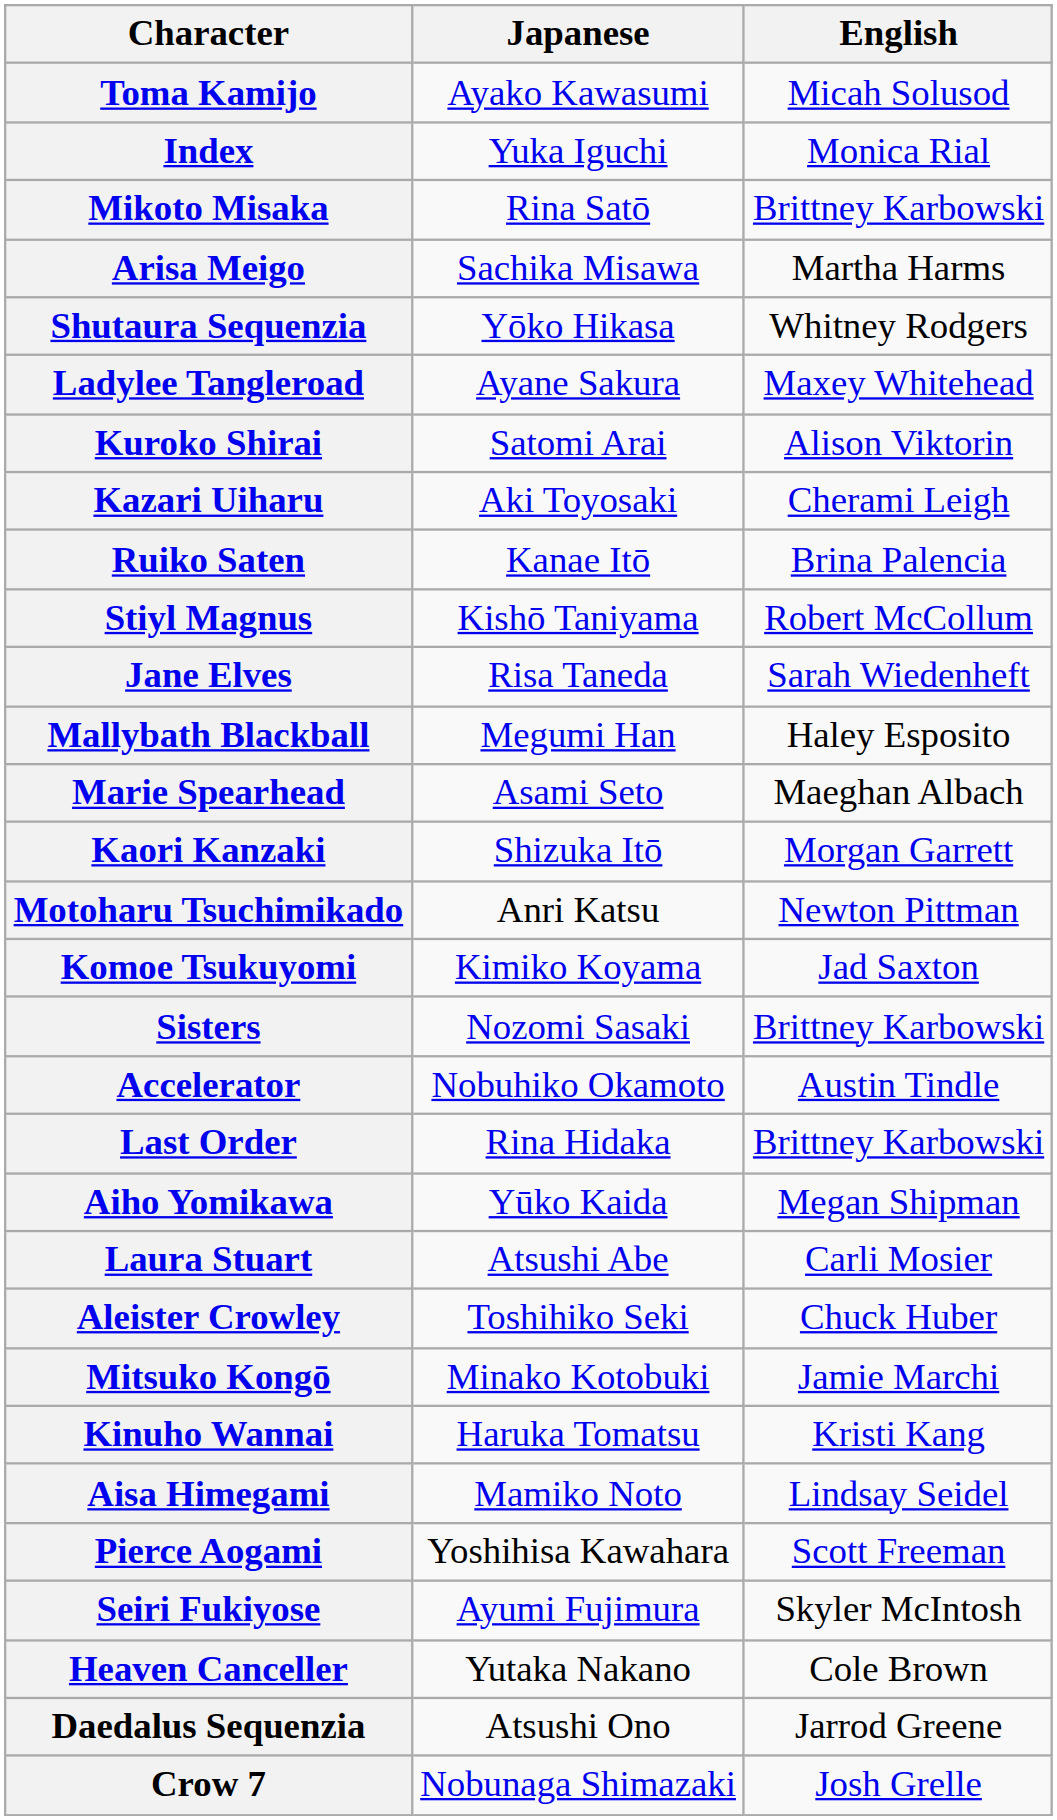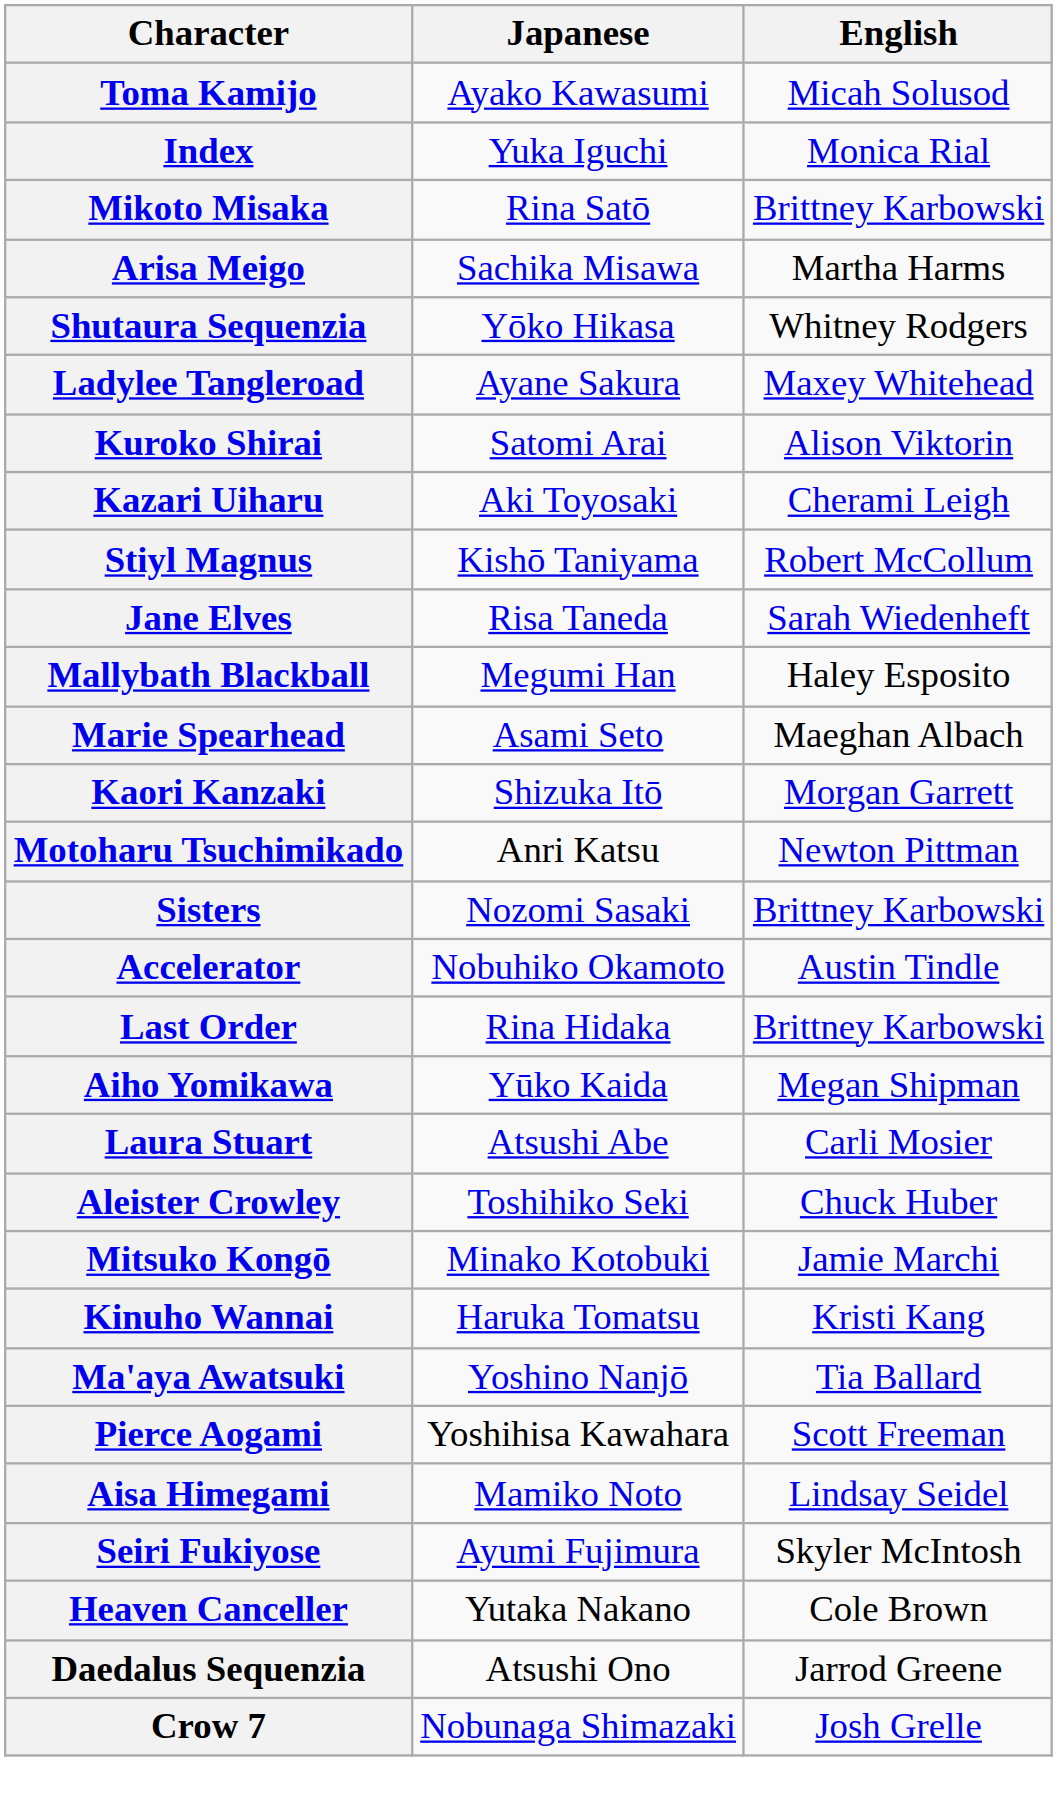 <table class="wikitable" style="text-align:center;">
 <tr>
 <th>Character</th>
 <th>Japanese</th>
 <th>English</th>
 </tr>
 <tr>
 <th><a href='#'>Toma Kamijo</a></th>
 <td><a href='#'>Ayako Kawasumi</a></td>
 <td><a href='#'>Micah Solusod</a></td>
 </tr>
 <tr>
 <th><a href='#'>Index</a></th>
 <td><a href='#'>Yuka Iguchi</a></td>
 <td><a href='#'>Monica Rial</a></td>
 </tr>
 <tr>
 <th><a href='#'>Mikoto Misaka</a></th>
 <td><a href='#'>Rina Satō</a></td>
 <td><a href='#'>Brittney Karbowski</a></td>
 </tr>
 <tr>
 <th><a href='#'>Arisa Meigo</a></th>
 <td><a href='#'>Sachika Misawa</a></td>
 <td>Martha Harms</td>
 </tr>
 <tr>
 <th><a href='#'>Shutaura Sequenzia</a></th>
 <td><a href='#'>Yōko Hikasa</a></td>
 <td>Whitney Rodgers</td>
 </tr>
 <tr>
 <th><a href='#'>Ladylee Tangleroad</a></th>
 <td><a href='#'>Ayane Sakura</a></td>
 <td><a href='#'>Maxey Whitehead</a></td>
 </tr>
 <tr>
 <th><a href='#'>Kuroko Shirai</a></th>
 <td><a href='#'>Satomi Arai</a></td>
 <td><a href='#'>Alison Viktorin</a></td>
 </tr>
 <tr>
 <th><a href='#'>Kazari Uiharu</a></th>
 <td><a href='#'>Aki Toyosaki</a></td>
 <td><a href='#'>Cherami Leigh</a></td>
 </tr>
 <tr>
-<th><a href='#'>Ruiko Saten</a></th>
-<td><a href='#'>Kanae Itō</a></td>
-<td><a href='#'>Brina Palencia</a></td>
-</tr>
-<tr>
 <th><a href='#'>Stiyl Magnus</a></th>
 <td><a href='#'>Kishō Taniyama</a></td>
 <td><a href='#'>Robert McCollum</a></td>
 </tr>
 <tr>
 <th><a href='#'>Jane Elves</a></th>
 <td><a href='#'>Risa Taneda</a></td>
 <td><a href='#'>Sarah Wiedenheft</a></td>
 </tr>
 <tr>
 <th><a href='#'>Mallybath Blackball</a></th>
 <td><a href='#'>Megumi Han</a></td>
 <td>Haley Esposito</td>
 </tr>
 <tr>
 <th><a href='#'>Marie Spearhead</a></th>
 <td><a href='#'>Asami Seto</a></td>
 <td>Maeghan Albach</td>
 </tr>
 <tr>
 <th><a href='#'>Kaori Kanzaki</a></th>
 <td><a href='#'>Shizuka Itō</a></td>
 <td><a href='#'>Morgan Garrett</a></td>
 </tr>
 <tr>
 <th><a href='#'>Motoharu Tsuchimikado</a></th>
 <td>Anri Katsu</td>
 <td><a href='#'>Newton Pittman</a></td>
-</tr>
-<tr>
-<th><a href='#'>Komoe Tsukuyomi</a></th>
-<td><a href='#'>Kimiko Koyama</a></td>
-<td><a href='#'>Jad Saxton</a></td>
 </tr>
 <tr>
 <th><a href='#'>Sisters</a></th>
 <td><a href='#'>Nozomi Sasaki</a></td>
 <td><a href='#'>Brittney Karbowski</a></td>
 </tr>
 <tr>
 <th><a href='#'>Accelerator</a></th>
 <td><a href='#'>Nobuhiko Okamoto</a></td>
 <td><a href='#'>Austin Tindle</a></td>
 </tr>
 <tr>
 <th><a href='#'>Last Order</a></th>
 <td><a href='#'>Rina Hidaka</a></td>
 <td><a href='#'>Brittney Karbowski</a></td>
 </tr>
 <tr>
 <th><a href='#'>Aiho Yomikawa</a></th>
 <td><a href='#'>Yūko Kaida</a></td>
 <td><a href='#'>Megan Shipman</a></td>
 </tr>
 <tr>
 <th><a href='#'>Laura Stuart</a></th>
 <td><a href='#'>Atsushi Abe</a></td>
 <td><a href='#'>Carli Mosier</a></td>
 </tr>
 <tr>
 <th><a href='#'>Aleister Crowley</a></th>
 <td><a href='#'>Toshihiko Seki</a></td>
 <td><a href='#'>Chuck Huber</a></td>
 </tr>
 <tr>
 <th><a href='#'>Mitsuko Kongō</a></th>
 <td><a href='#'>Minako Kotobuki</a></td>
 <td><a href='#'>Jamie Marchi</a></td>
 </tr>
 <tr>
 <th><a href='#'>Kinuho Wannai</a></th>
 <td><a href='#'>Haruka Tomatsu</a></td>
 <td><a href='#'>Kristi Kang</a></td>
 </tr>
 <tr>
-<th><a href='#'>Aisa Himegami</a></th>
-<td><a href='#'>Mamiko Noto</a></td>
-<td><a href='#'>Lindsay Seidel</a></td>
+<th><a href='#'>Ma'aya Awatsuki</a></th>
+<td><a href='#'>Yoshino Nanjō</a></td>
+<td><a href='#'>Tia Ballard</a></td>
 </tr>
 <tr>
 <th><a href='#'>Pierce Aogami</a></th>
 <td>Yoshihisa Kawahara</td>
 <td><a href='#'>Scott Freeman</a></td>
+</tr>
+<tr>
+<th><a href='#'>Aisa Himegami</a></th>
+<td><a href='#'>Mamiko Noto</a></td>
+<td><a href='#'>Lindsay Seidel</a></td>
 </tr>
 <tr>
 <th><a href='#'>Seiri Fukiyose</a></th>
 <td><a href='#'>Ayumi Fujimura</a></td>
 <td>Skyler McIntosh</td>
 </tr>
 <tr>
 <th><a href='#'>Heaven Canceller</a></th>
 <td>Yutaka Nakano</td>
 <td>Cole Brown</td>
 </tr>
 <tr>
 <th>Daedalus Sequenzia</th>
 <td>Atsushi Ono</td>
 <td>Jarrod Greene</td>
 </tr>
 <tr>
 <th>Crow 7</th>
 <td><a href='#'>Nobunaga Shimazaki</a></td>
 <td><a href='#'>Josh Grelle</a></td>
 </tr>
 </table>
